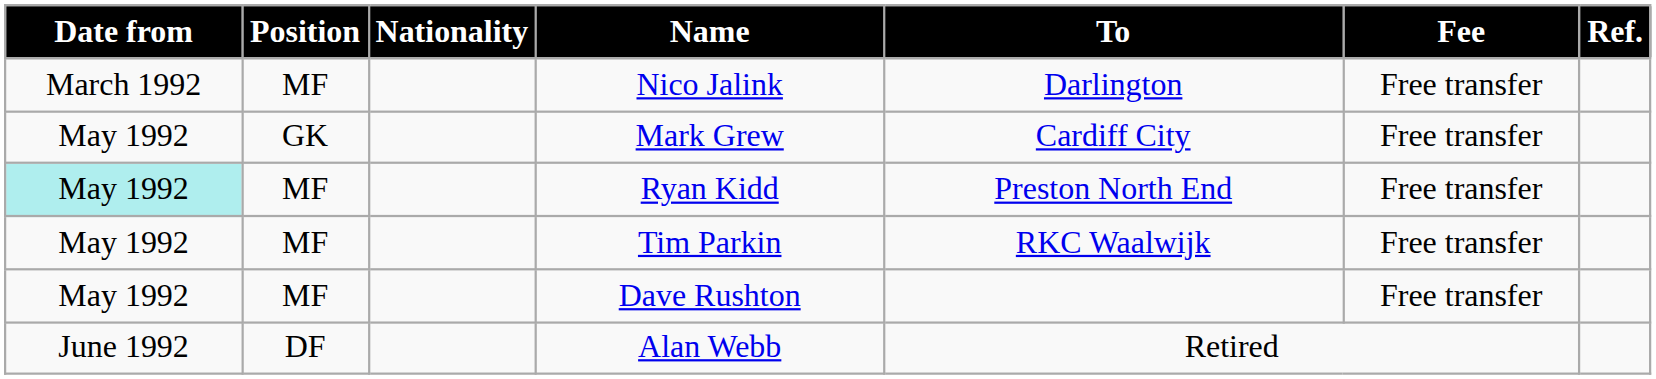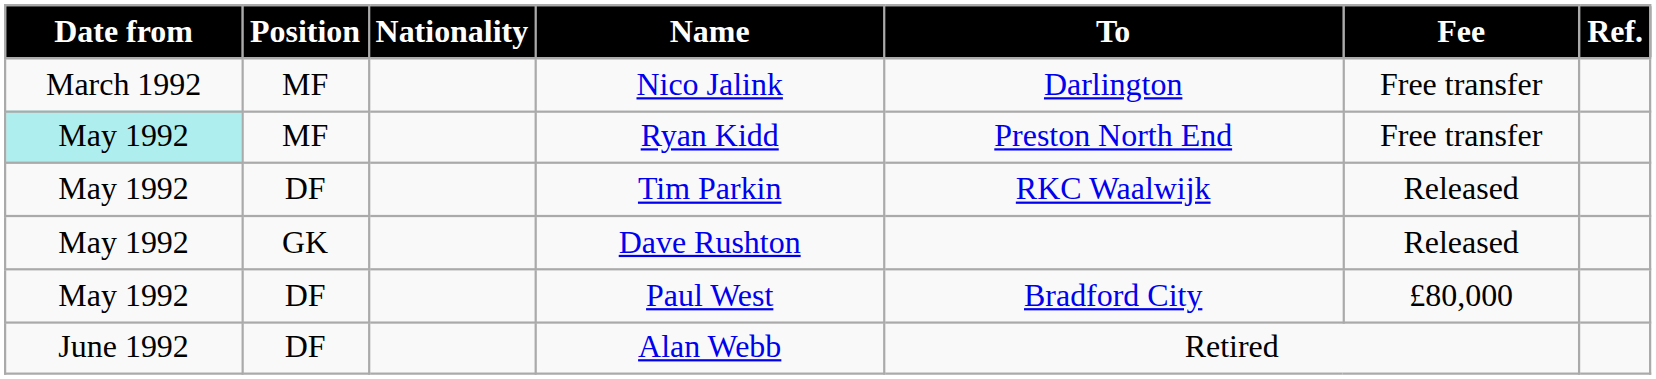 <table class="wikitable" style="text-align:center; font-size:90%; ">
 <tr>
 <th style="background:#000000; color:white; width:100px;">Date from</th>
 <th style="background:#000000; color:white; width:50px;">Position</th>
 <th style="background:#000000; color:white; width:50px;">Nationality</th>
 <th style="background:#000000; color:white; width:150px;">Name</th>
 <th style="background:#000000; color:white; width:200px;">To</th>
 <th style="background:#000000; color:white; width:100px;">Fee</th>
 <th style="background:#000000; color:white; width:25px;">Ref.</th>
 </tr>
 <tr>
 <td>March 1992</td>
 <td>MF</td>
 <td></td>
 <td><a href='#'>Nico Jalink</a></td>
 <td><a href='#'>Darlington</a></td>
 <td>Free transfer</td>
 <td></td>
 </tr>
 <tr>
-<td>May 1992</td>
-<td>GK</td>
-<td></td>
-<td><a href='#'>Mark Grew</a></td>
-<td><a href='#'>Cardiff City</a></td>
-<td>Free transfer</td>
-<td></td>
-</tr>
-<tr>
 <td style="background: paleturquoise;">May 1992</td>
 <td>MF</td>
 <td></td>
 <td><a href='#'>Ryan Kidd</a></td>
 <td><a href='#'>Preston North End</a></td>
 <td>Free transfer</td>
 <td></td>
 </tr>
 <tr>
 <td>May 1992</td>
-<td>MF</td>
+<td>DF</td>
 <td></td>
 <td><a href='#'>Tim Parkin</a></td>
 <td> <a href='#'>RKC Waalwijk</a></td>
-<td>Free transfer</td>
+<td>Released</td>
 <td></td>
 </tr>
 <tr>
 <td>May 1992</td>
-<td>MF</td>
+<td>GK</td>
 <td></td>
 <td><a href='#'>Dave Rushton</a></td>
 <td></td>
-<td>Free transfer</td>
+<td>Released</td>
+<td></td>
+</tr>
+<tr>
+<td>May 1992</td>
+<td>DF</td>
+<td></td>
+<td><a href='#'>Paul West</a></td>
+<td><a href='#'>Bradford City</a></td>
+<td>£80,000</td>
 <td></td>
 </tr>
 <tr>
 <td>June 1992</td>
 <td>DF</td>
 <td></td>
 <td><a href='#'>Alan Webb</a></td>
 <td colspan="2">Retired</td>
 <td></td>
 </tr>
 </table>
